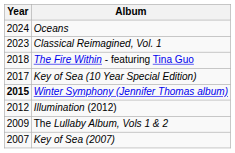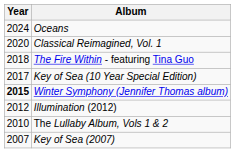 <table class="wikitable">
 <tr>
 <th>Year</th>
 <th>Album</th>
 </tr>
 <tr>
 <td>2024</td>
 <td><em>Oceans</em></td>
 </tr>
 <tr>
-<td>2023</td>
+<td>2020</td>
 <td><em>Classical Reimagined, Vol. 1</em></td>
 </tr>
 <tr>
 <td>2018</td>
 <td><em><a href='#'>The Fire Within</a></em> - featuring <a href='#'>Tina Guo</a></td>
 </tr>
 <tr>
 <td>2017</td>
 <td><em>Key of Sea (10 Year Special Edition)</em></td>
 </tr>
 <tr>
 <td><strong>2015</strong></td>
 <td><em><a href='#'>Winter Symphony (Jennifer Thomas album)</a></em></td>
 </tr>
 <tr>
 <td>2012</td>
 <td><em>Illumination</em> (2012)</td>
 </tr>
 <tr>
-<td>2009</td>
+<td>2010</td>
 <td>The <em>Lullaby Album, Vols 1 & 2</em></td>
 </tr>
 <tr>
 <td>2007</td>
 <td><em>Key of Sea (2007)</em></td>
 </tr>
 </table>
